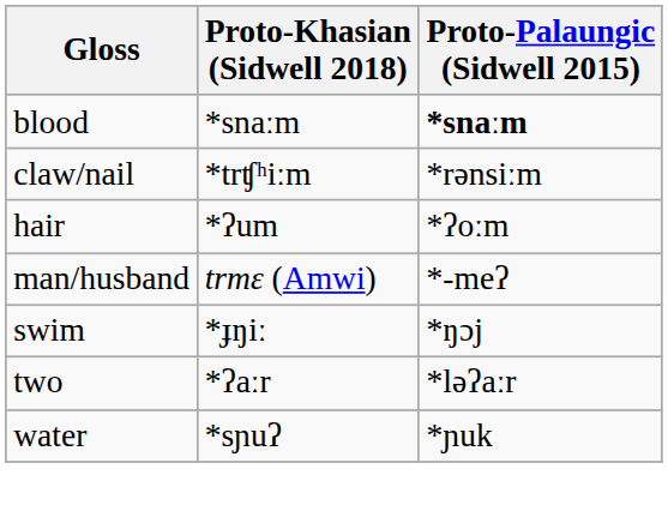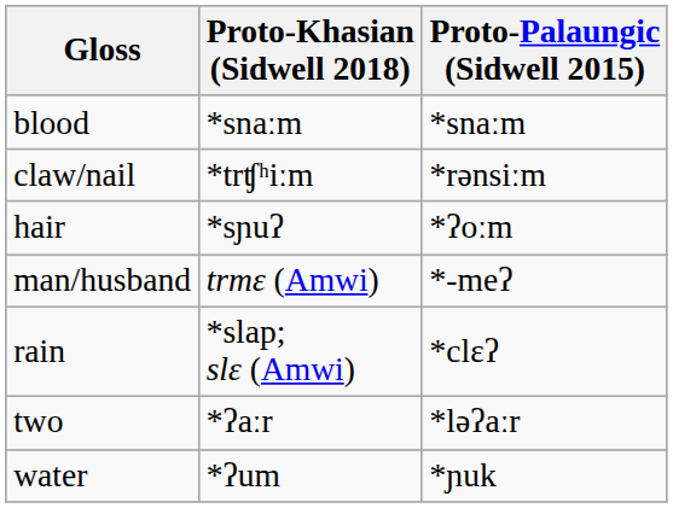 <table class="wikitable sortable">
 <tr>
 <th>Gloss</th>
 <th>Proto-Khasian <br>(Sidwell 2018)</th>
 <th>Proto-<a href='#'>Palaungic</a> <br>(Sidwell 2015)</th>
 </tr>
 <tr>
 <td>blood</td>
 <td>*snaːm</td>
-<td><strong>*snaːm</strong></td>
+<td>*snaːm</td>
 </tr>
 <tr>
 <td>claw/nail</td>
 <td>*trʧʰiːm</td>
 <td>*rənsiːm</td>
 </tr>
 <tr>
 <td>hair</td>
-<td>*ʔum</td>
+<td>*sɲuʔ</td>
 <td>*ʔoːm</td>
 </tr>
 <tr>
 <td>man/husband</td>
 <td><em>trmɛ</em> (<a href='#'>Amwi</a>)</td>
 <td>*-meʔ</td>
 </tr>
 <tr>
-<td>swim</td>
-<td>*ɟŋiː</td>
-<td>*ŋɔj</td>
+<td>rain</td>
+<td>*slap; <br><em>slɛ</em> (<a href='#'>Amwi</a>)</td>
+<td>*clɛʔ</td>
 </tr>
 <tr>
 <td>two</td>
 <td>*ʔaːr</td>
 <td>*ləʔaːr</td>
 </tr>
 <tr>
 <td>water</td>
-<td>*sɲuʔ</td>
+<td>*ʔum</td>
 <td>*ɲuk</td>
 </tr>
 </table>
